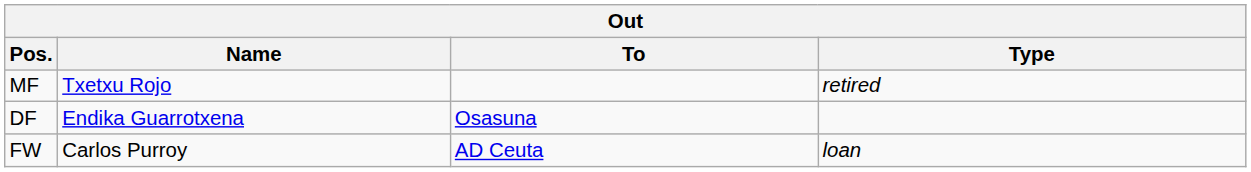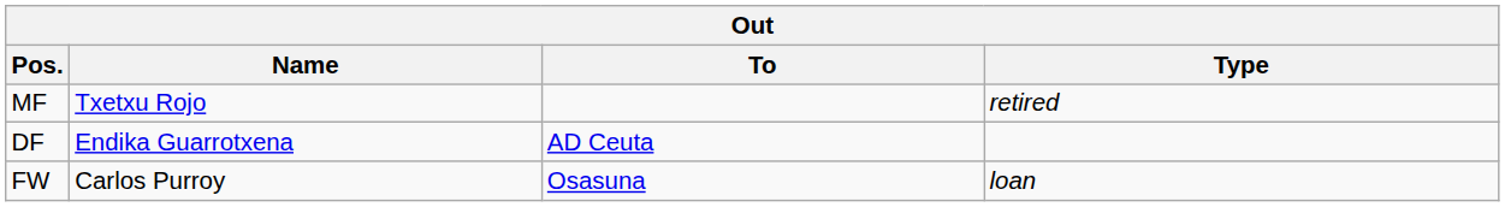 <table class="wikitable" style="font-size:90%;width:99%;">
 <tr>
 <th colspan="4">Out</th>
 </tr>
 <tr>
 <th width=3%>Pos.</th>
 <th width=32%>Name</th>
 <th width=30%>To</th>
 <th width=35%>Type</th>
 </tr>
 <tr>
 <td>MF</td>
 <td><a href='#'>Txetxu Rojo</a></td>
 <td></td>
 <td><em>retired</em></td>
 </tr>
 <tr>
 <td>DF</td>
 <td><a href='#'>Endika Guarrotxena</a></td>
-<td><a href='#'>Osasuna</a></td>
+<td><a href='#'>AD Ceuta</a></td>
 <td></td>
 </tr>
 <tr>
 <td>FW</td>
 <td>Carlos Purroy</td>
-<td><a href='#'>AD Ceuta</a></td>
+<td><a href='#'>Osasuna</a></td>
 <td><em>loan</em></td>
 </tr>
 </table>
